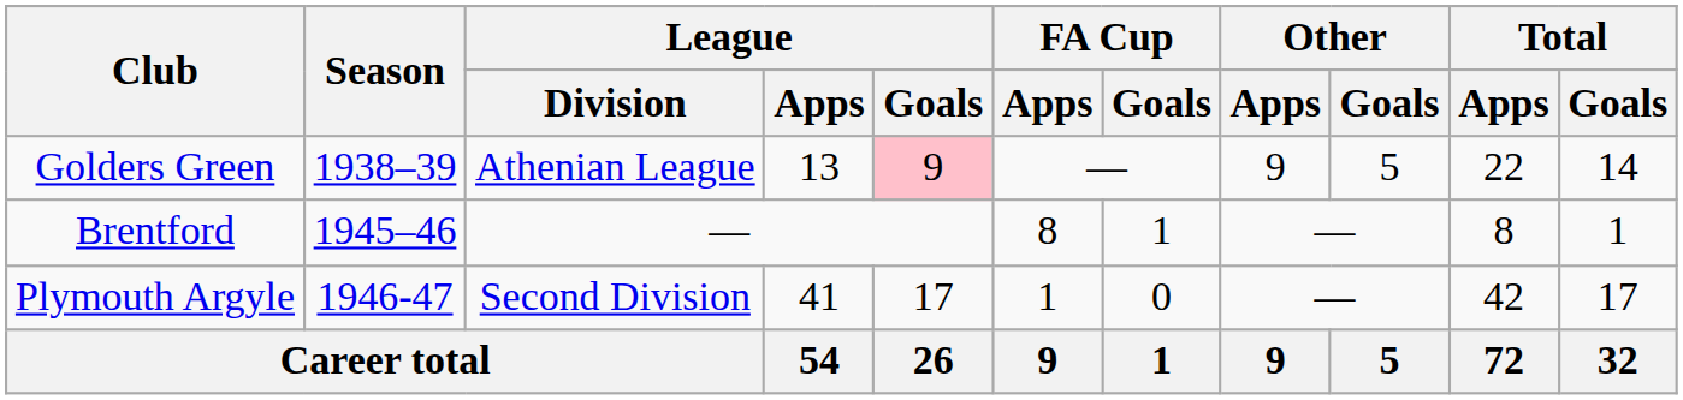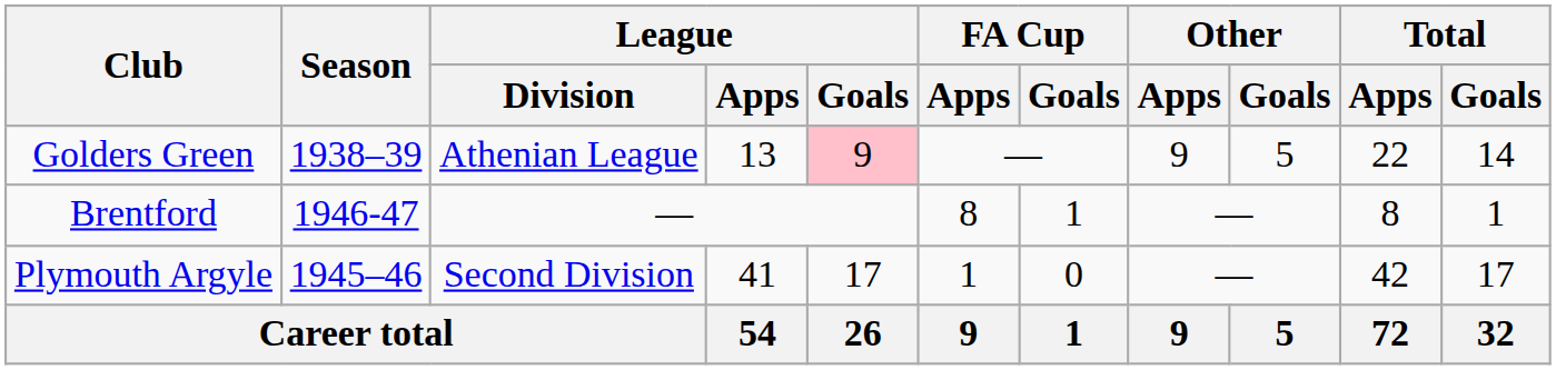 <table class="wikitable" style="text-align: center">
 <tr>
 <th rowspan="2">Club</th>
 <th rowspan="2">Season</th>
 <th colspan="3">League</th>
 <th colspan="2">FA Cup</th>
 <th colspan="2">Other</th>
 <th colspan="2">Total</th>
 </tr>
 <tr>
 <th>Division</th>
 <th>Apps</th>
 <th>Goals</th>
 <th>Apps</th>
 <th>Goals</th>
 <th>Apps</th>
 <th>Goals</th>
 <th>Apps</th>
 <th>Goals</th>
 </tr>
 <tr>
 <td><a href='#'>Golders Green</a></td>
 <td><a href='#'>1938–39</a></td>
 <td><a href='#'>Athenian League</a></td>
 <td>13</td>
 <td style="background: pink;">9</td>
 <td colspan="2">—</td>
 <td>9</td>
 <td>5</td>
 <td>22</td>
 <td>14</td>
 </tr>
 <tr>
 <td><a href='#'>Brentford</a></td>
-<td><a href='#'>1945–46</a></td>
+<td><a href='#'>1946-47</a></td>
 <td colspan="3">—</td>
 <td>8</td>
 <td>1</td>
 <td colspan="2">—</td>
 <td>8</td>
 <td>1</td>
 </tr>
 <tr>
 <td><a href='#'>Plymouth Argyle</a></td>
-<td><a href='#'>1946-47</a></td>
+<td><a href='#'>1945–46</a></td>
 <td><a href='#'>Second Division</a></td>
 <td>41</td>
 <td>17</td>
 <td>1</td>
 <td>0</td>
 <td colspan="2">—</td>
 <td>42</td>
 <td>17</td>
 </tr>
 <tr>
 <th colspan="3">Career total</th>
 <th>54</th>
 <th>26</th>
 <th>9</th>
 <th>1</th>
 <th>9</th>
 <th>5</th>
 <th>72</th>
 <th>32</th>
 </tr>
 </table>
